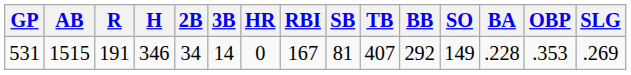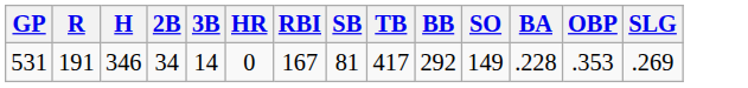 <table class="wikitable">
 <tr>
 <th><a href='#'>GP</a></th>
-<th><a href='#'>AB</a></th>
 <th><a href='#'>R</a></th>
 <th><a href='#'>H</a></th>
 <th><a href='#'>2B</a></th>
 <th><a href='#'>3B</a></th>
 <th><a href='#'>HR</a></th>
 <th><a href='#'>RBI</a></th>
 <th><a href='#'>SB</a></th>
 <th><a href='#'>TB</a></th>
 <th><a href='#'>BB</a></th>
 <th><a href='#'>SO</a></th>
 <th><a href='#'>BA</a></th>
 <th><a href='#'>OBP</a></th>
 <th><a href='#'>SLG</a></th>
 </tr>
 <tr align=center>
 <td>531</td>
-<td>1515</td>
 <td>191</td>
 <td>346</td>
 <td>34</td>
 <td>14</td>
 <td>0</td>
 <td>167</td>
 <td>81</td>
-<td>407</td>
+<td>417</td>
 <td>292</td>
 <td>149</td>
 <td>.228</td>
 <td>.353</td>
 <td>.269</td>
 </tr>
 </table>
